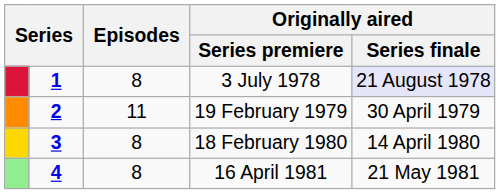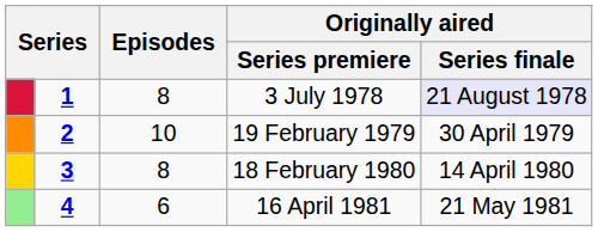 <table class="wikitable" style="text-align: center;">
 <tr>
 <th style="padding: 0 8px;" colspan="2" rowspan="2">Series</th>
 <th style="padding: 0 8px;" rowspan="2">Episodes</th>
 <th colspan="2">Originally aired</th>
 </tr>
 <tr>
 <th>Series premiere</th>
 <th>Series finale</th>
 </tr>
 <tr>
 <td bgcolor=Crimson></td>
 <td><strong><a href='#'>1</a></strong></td>
 <td>8</td>
 <td>3 July 1978</td>
 <td style="background: lavender;">21 August 1978</td>
 </tr>
 <tr>
 <td bgcolor=DarkOrange></td>
 <td><strong><a href='#'>2</a></strong></td>
-<td>11</td>
+<td>10</td>
 <td>19 February 1979</td>
 <td>30 April 1979</td>
 </tr>
 <tr>
 <td bgcolor=Gold></td>
 <td><strong><a href='#'>3</a></strong></td>
 <td>8</td>
 <td>18 February 1980</td>
 <td>14 April 1980</td>
 </tr>
 <tr>
 <td bgcolor=LightGreen></td>
 <td><strong><a href='#'>4</a></strong></td>
-<td>8</td>
+<td>6</td>
 <td>16 April 1981</td>
 <td>21 May 1981</td>
 </tr>
 </table>
